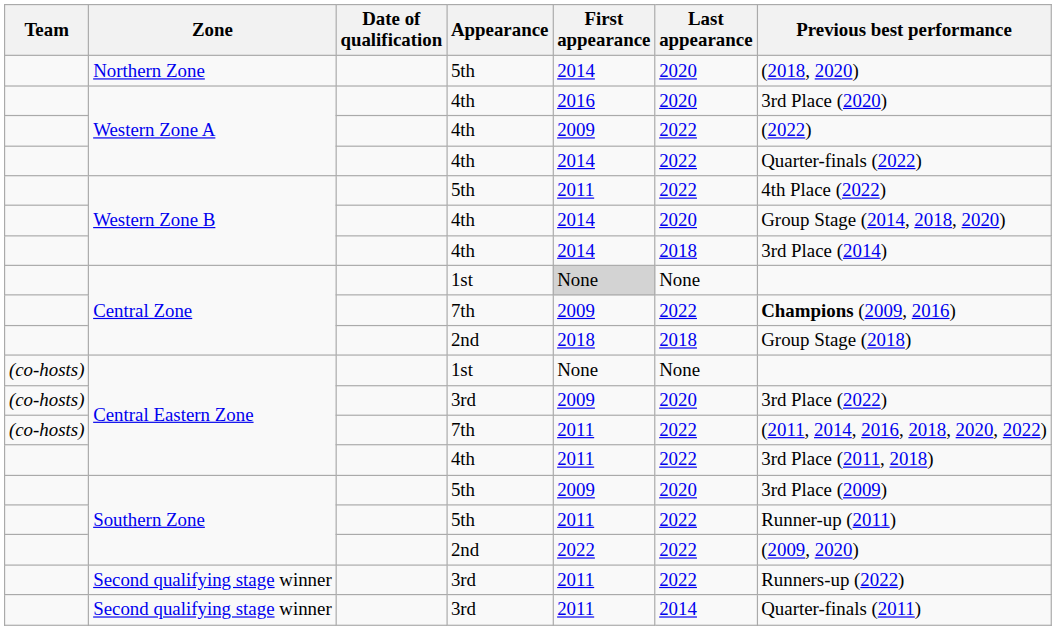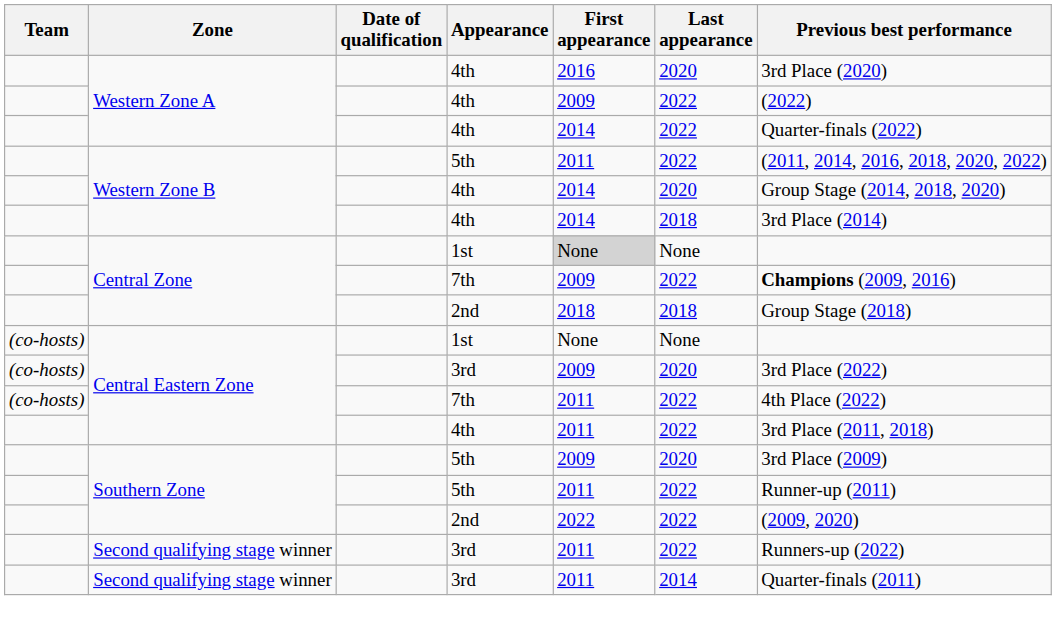 <table class="wikitable sortable" style="text-align: left;">
 <tr>
 <th>Team</th>
 <th>Zone</th>
 <th>Date of<br>qualification</th>
 <th data-sort-type="number">Appearance</th>
 <th>First<br>appearance</th>
 <th>Last<br>appearance</th>
 <th>Previous best performance</th>
-</tr>
-<tr>
-<td></td>
-<td><a href='#'>Northern Zone</a></td>
-<td></td>
-<td>5th</td>
-<td><a href='#'>2014</a></td>
-<td><a href='#'>2020</a></td>
-<td><strong></strong> (<a href='#'>2018</a>, <a href='#'>2020</a>)</td>
 </tr>
 <tr>
 <td></td>
 <td rowspan="3"><a href='#'>Western Zone A</a></td>
 <td></td>
 <td>4th</td>
 <td><a href='#'>2016</a></td>
 <td><a href='#'>2020</a></td>
 <td>3rd Place (<a href='#'>2020</a>)</td>
 </tr>
 <tr>
 <td></td>
 <td></td>
 <td>4th</td>
 <td><a href='#'>2009</a></td>
 <td><a href='#'>2022</a></td>
 <td><strong></strong> (<a href='#'>2022</a>)</td>
 </tr>
 <tr>
 <td></td>
 <td></td>
 <td>4th</td>
 <td><a href='#'>2014</a></td>
 <td><a href='#'>2022</a></td>
 <td>Quarter-finals (<a href='#'>2022</a>)</td>
 </tr>
 <tr>
 <td></td>
 <td rowspan="3"><a href='#'>Western Zone B</a></td>
 <td></td>
 <td>5th</td>
 <td><a href='#'>2011</a></td>
 <td><a href='#'>2022</a></td>
-<td>4th Place (<a href='#'>2022</a>)</td>
+<td> (<a href='#'>2011</a>, <a href='#'>2014</a>, <a href='#'>2016</a>, <a href='#'>2018</a>, <a href='#'>2020</a>, <a href='#'>2022</a>)</td>
 </tr>
 <tr>
 <td></td>
 <td></td>
 <td>4th</td>
 <td><a href='#'>2014</a></td>
 <td><a href='#'>2020</a></td>
 <td>Group Stage (<a href='#'>2014</a>, <a href='#'>2018</a>, <a href='#'>2020</a>)</td>
 </tr>
 <tr>
 <td></td>
 <td></td>
 <td>4th</td>
 <td><a href='#'>2014</a></td>
 <td><a href='#'>2018</a></td>
 <td>3rd Place (<a href='#'>2014</a>)</td>
 </tr>
 <tr>
 <td></td>
 <td rowspan="3"><a href='#'>Central Zone</a></td>
 <td></td>
 <td>1st</td>
 <td style="background: lightgrey;">None</td>
 <td>None</td>
 <td></td>
 </tr>
 <tr>
 <td></td>
 <td></td>
 <td>7th</td>
 <td><a href='#'>2009</a></td>
 <td><a href='#'>2022</a></td>
 <td><strong>Champions</strong> (<a href='#'>2009</a>, <a href='#'>2016</a>)</td>
 </tr>
 <tr>
 <td></td>
 <td></td>
 <td>2nd</td>
 <td><a href='#'>2018</a></td>
 <td><a href='#'>2018</a></td>
 <td>Group Stage (<a href='#'>2018</a>)</td>
 </tr>
 <tr>
 <td> <em>(co-hosts)</em></td>
 <td rowspan="4"><a href='#'>Central Eastern Zone</a></td>
 <td></td>
 <td>1st</td>
 <td>None</td>
 <td>None</td>
 <td></td>
 </tr>
 <tr>
 <td> <em>(co-hosts)</em></td>
 <td></td>
 <td>3rd</td>
 <td><a href='#'>2009</a></td>
 <td><a href='#'>2020</a></td>
 <td>3rd Place (<a href='#'>2022</a>)</td>
 </tr>
 <tr>
 <td> <em>(co-hosts)</em></td>
 <td></td>
 <td>7th</td>
 <td><a href='#'>2011</a></td>
 <td><a href='#'>2022</a></td>
-<td> (<a href='#'>2011</a>, <a href='#'>2014</a>, <a href='#'>2016</a>, <a href='#'>2018</a>, <a href='#'>2020</a>, <a href='#'>2022</a>)</td>
+<td>4th Place (<a href='#'>2022</a>)</td>
 </tr>
 <tr>
 <td></td>
 <td></td>
 <td>4th</td>
 <td><a href='#'>2011</a></td>
 <td><a href='#'>2022</a></td>
 <td>3rd Place (<a href='#'>2011</a>, <a href='#'>2018</a>)</td>
 </tr>
 <tr>
 <td></td>
 <td rowspan="3"><a href='#'>Southern Zone</a></td>
 <td></td>
 <td>5th</td>
 <td><a href='#'>2009</a></td>
 <td><a href='#'>2020</a></td>
 <td>3rd Place (<a href='#'>2009</a>)</td>
 </tr>
 <tr>
 <td></td>
 <td></td>
 <td>5th</td>
 <td><a href='#'>2011</a></td>
 <td><a href='#'>2022</a></td>
 <td>Runner-up (<a href='#'>2011</a>)</td>
 </tr>
 <tr>
 <td></td>
 <td></td>
 <td>2nd</td>
 <td><a href='#'>2022</a></td>
 <td><a href='#'>2022</a></td>
 <td> (<a href='#'>2009</a>, <a href='#'>2020</a>)</td>
 </tr>
 <tr>
 <td></td>
 <td><a href='#'>Second qualifying stage</a> winner</td>
 <td></td>
 <td>3rd</td>
 <td><a href='#'>2011</a></td>
 <td><a href='#'>2022</a></td>
 <td>Runners-up (<a href='#'>2022</a>)</td>
 </tr>
 <tr>
 <td></td>
 <td><a href='#'>Second qualifying stage</a> winner</td>
 <td></td>
 <td>3rd</td>
 <td><a href='#'>2011</a></td>
 <td><a href='#'>2014</a></td>
 <td>Quarter-finals (<a href='#'>2011</a>)</td>
 </tr>
 </table>
